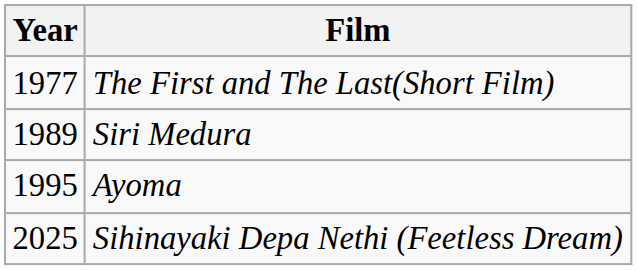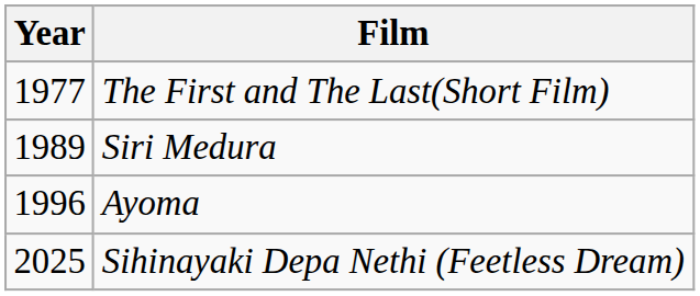 <table class="wikitable">
 <tr>
 <th>Year</th>
 <th>Film</th>
 </tr>
 <tr>
 <td>1977</td>
 <td><em>The First and The Last(Short Film)</em></td>
 </tr>
 <tr>
 <td>1989</td>
 <td><em>Siri Medura</em></td>
 </tr>
 <tr>
-<td>1995</td>
+<td>1996</td>
 <td><em>Ayoma</em></td>
 </tr>
 <tr>
 <td>2025</td>
 <td><em>Sihinayaki Depa Nethi (Feetless Dream)</em></td>
 </tr>
 </table>
